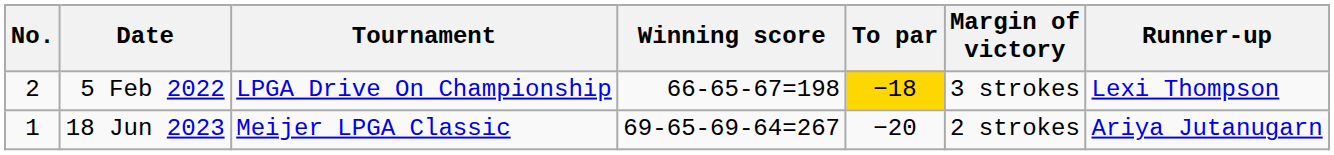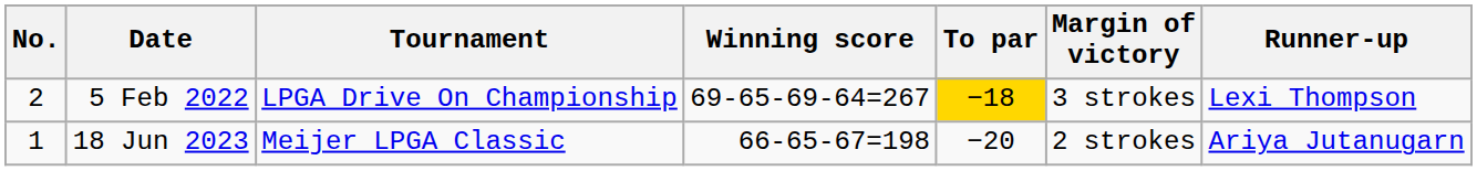 <table class="wikitable" style="font-size:95%;">
 <tr>
 <th>No.</th>
 <th>Date</th>
 <th>Tournament</th>
 <th>Winning score</th>
 <th>To par</th>
 <th>Margin of<br>victory</th>
 <th>Runner-up</th>
 </tr>
 <tr>
 <td align=center>2</td>
 <td align=right>5 Feb <a href='#'>2022</a></td>
 <td><a href='#'>LPGA Drive On Championship</a></td>
-<td align=right>66-65-67=198</td>
+<td align=right>69-65-69-64=267</td>
 <td align=center style="background: gold;">−18</td>
 <td>3 strokes</td>
 <td> <a href='#'>Lexi Thompson</a></td>
 </tr>
 <tr>
 <td align=center>1</td>
 <td align=right>18 Jun <a href='#'>2023</a></td>
 <td><a href='#'>Meijer LPGA Classic</a></td>
-<td align=right>69-65-69-64=267</td>
+<td align=right>66-65-67=198</td>
 <td align=center>−20</td>
 <td>2 strokes</td>
 <td> <a href='#'>Ariya Jutanugarn</a></td>
 </tr>
 </table>
